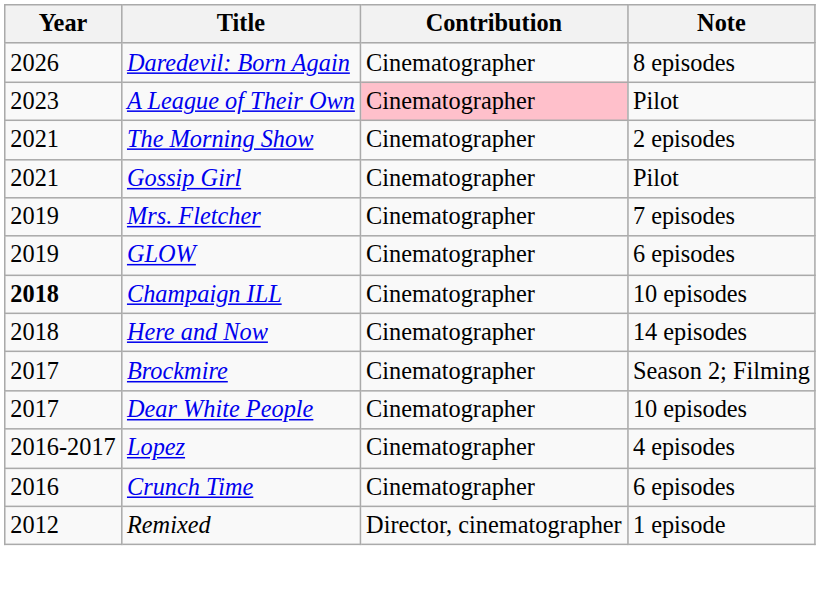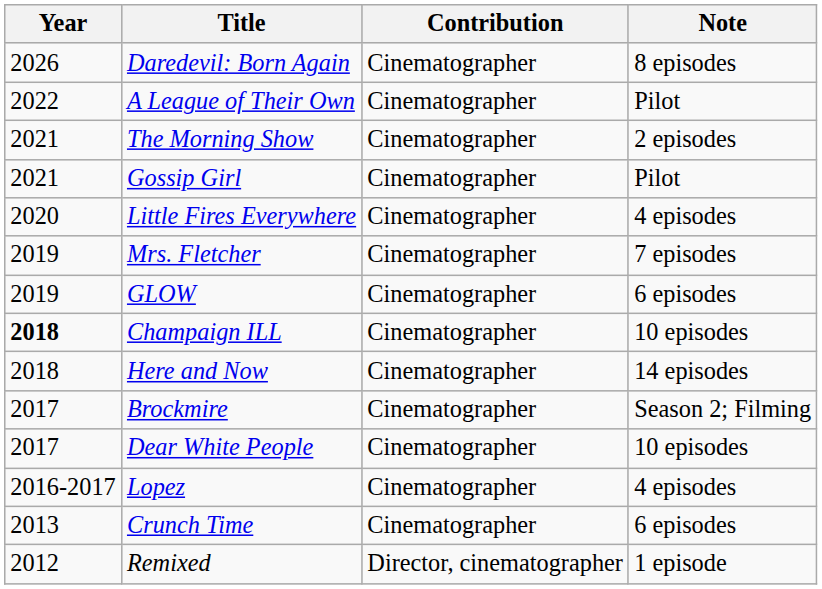 <table class="wikitable sortable">
 <tr>
 <th>Year</th>
 <th>Title</th>
 <th>Contribution</th>
 <th>Note</th>
 </tr>
 <tr>
 <td>2026</td>
 <td><em><a href='#'>Daredevil: Born Again</a></em></td>
 <td>Cinematographer</td>
 <td>8 episodes</td>
 </tr>
 <tr>
-<td>2023</td>
+<td>2022</td>
 <td><em><a href='#'>A League of Their Own</a></em></td>
-<td style="background: pink;">Cinematographer</td>
+<td>Cinematographer</td>
 <td>Pilot</td>
 </tr>
 <tr>
 <td>2021</td>
 <td><em><a href='#'>The Morning Show</a></em></td>
 <td>Cinematographer</td>
 <td>2 episodes</td>
 </tr>
 <tr>
 <td>2021</td>
 <td><em><a href='#'>Gossip Girl</a></em></td>
 <td>Cinematographer</td>
 <td>Pilot</td>
+</tr>
+<tr>
+<td>2020</td>
+<td><em><a href='#'>Little Fires Everywhere</a></em></td>
+<td>Cinematographer</td>
+<td>4 episodes</td>
 </tr>
 <tr>
 <td>2019</td>
 <td><em><a href='#'>Mrs. Fletcher</a></em></td>
 <td>Cinematographer</td>
 <td>7 episodes</td>
 </tr>
 <tr>
 <td>2019</td>
 <td><em><a href='#'>GLOW</a></em></td>
 <td>Cinematographer</td>
 <td>6 episodes</td>
 </tr>
 <tr>
 <td><strong>2018</strong></td>
 <td><em><a href='#'>Champaign ILL</a></em></td>
 <td>Cinematographer</td>
 <td>10 episodes</td>
 </tr>
 <tr>
 <td>2018</td>
 <td><em><a href='#'>Here and Now</a></em></td>
 <td>Cinematographer</td>
 <td>14 episodes</td>
 </tr>
 <tr>
 <td>2017</td>
 <td><em><a href='#'>Brockmire</a></em></td>
 <td>Cinematographer</td>
 <td>Season 2; Filming</td>
 </tr>
 <tr>
 <td>2017</td>
 <td><em><a href='#'>Dear White People</a></em></td>
 <td>Cinematographer</td>
 <td>10 episodes</td>
 </tr>
 <tr>
 <td>2016-2017</td>
 <td><em><a href='#'>Lopez</a></em></td>
 <td>Cinematographer</td>
 <td>4 episodes</td>
 </tr>
 <tr>
-<td>2016</td>
+<td>2013</td>
 <td><em><a href='#'>Crunch Time</a></em></td>
 <td>Cinematographer</td>
 <td>6 episodes</td>
 </tr>
 <tr>
 <td>2012</td>
 <td><em>Remixed</em></td>
 <td>Director, cinematographer</td>
 <td>1 episode</td>
 </tr>
 </table>
